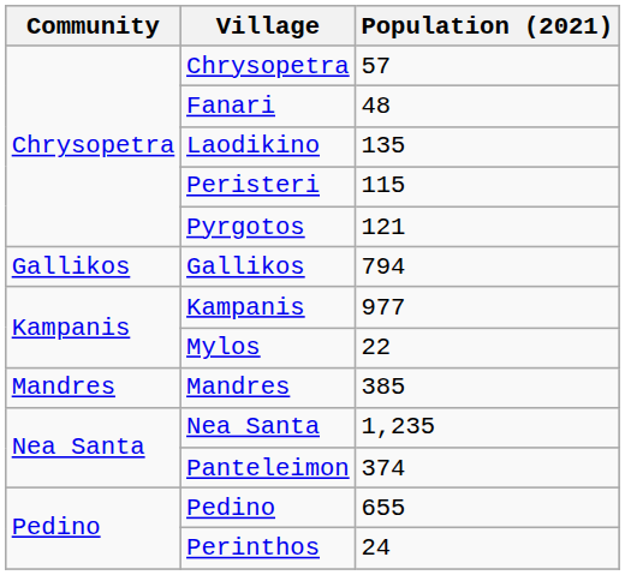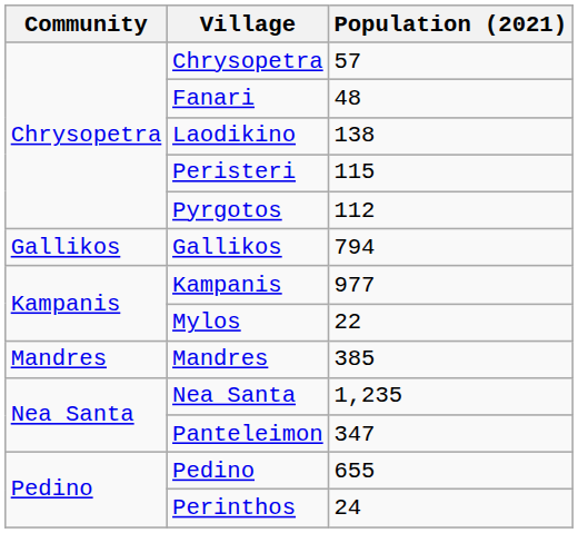 <table class="wikitable">
 <tr>
 <th>Community</th>
 <th>Village</th>
 <th>Population (2021)</th>
 </tr>
 <tr>
 <td rowspan=5><a href='#'>Chrysopetra</a></td>
 <td><a href='#'>Chrysopetra</a></td>
 <td>57</td>
 </tr>
 <tr>
 <td><a href='#'>Fanari</a></td>
 <td>48</td>
 </tr>
 <tr>
 <td><a href='#'>Laodikino</a></td>
-<td>135</td>
+<td>138</td>
 </tr>
 <tr>
 <td><a href='#'>Peristeri</a></td>
 <td>115</td>
 </tr>
 <tr>
 <td><a href='#'>Pyrgotos</a></td>
-<td>121</td>
+<td>112</td>
 </tr>
 <tr>
 <td><a href='#'>Gallikos</a></td>
 <td><a href='#'>Gallikos</a></td>
 <td>794</td>
 </tr>
 <tr>
 <td rowspan=2><a href='#'>Kampanis</a></td>
 <td><a href='#'>Kampanis</a></td>
 <td>977</td>
 </tr>
 <tr>
 <td><a href='#'>Mylos</a></td>
 <td>22</td>
 </tr>
 <tr>
 <td><a href='#'>Mandres</a></td>
 <td><a href='#'>Mandres</a></td>
 <td>385</td>
 </tr>
 <tr>
 <td rowspan=2><a href='#'>Nea Santa</a></td>
 <td><a href='#'>Nea Santa</a></td>
 <td>1,235</td>
 </tr>
 <tr>
 <td><a href='#'>Panteleimon</a></td>
-<td>374</td>
+<td>347</td>
 </tr>
 <tr>
 <td rowspan=2><a href='#'>Pedino</a></td>
 <td><a href='#'>Pedino</a></td>
 <td>655</td>
 </tr>
 <tr>
 <td><a href='#'>Perinthos</a></td>
 <td>24</td>
 </tr>
 </table>
